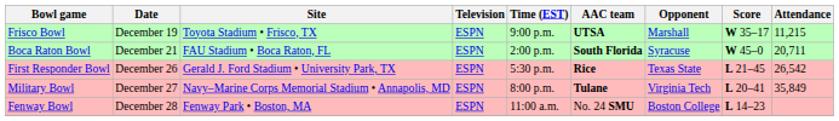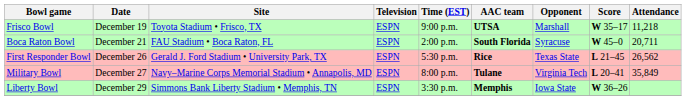 <table class="wikitable">
 <tr>
 <th>Bowl game</th>
 <th>Date</th>
 <th>Site</th>
 <th>Television</th>
 <th>Time (<a href='#'>EST</a>)</th>
 <th>AAC team</th>
 <th>Opponent</th>
 <th>Score</th>
 <th>Attendance</th>
 </tr>
 <tr style="background:#bfb;">
 <td><a href='#'>Frisco Bowl</a></td>
 <td>December 19</td>
 <td><a href='#'>Toyota Stadium</a> • <a href='#'>Frisco, TX</a></td>
 <td><a href='#'>ESPN</a></td>
 <td>9:00 p.m.</td>
 <td><strong>UTSA</strong></td>
 <td><a href='#'>Marshall</a></td>
 <td><strong>W</strong> 35–17</td>
-<td>11,215</td>
+<td>11,218</td>
 </tr>
 <tr style="background:#bfb;">
 <td><a href='#'>Boca Raton Bowl</a></td>
 <td>December 21</td>
 <td><a href='#'>FAU Stadium</a> • <a href='#'>Boca Raton, FL</a></td>
 <td><a href='#'>ESPN</a></td>
 <td>2:00 p.m.</td>
 <td><strong>South Florida</strong></td>
 <td><a href='#'>Syracuse</a></td>
 <td><strong>W</strong> 45–0</td>
 <td>20,711</td>
 </tr>
 <tr style="background:#fbb;">
 <td><a href='#'>First Responder Bowl</a></td>
 <td>December 26</td>
 <td><a href='#'>Gerald J. Ford Stadium</a> • <a href='#'>University Park, TX</a></td>
 <td><a href='#'>ESPN</a></td>
 <td>5:30 p.m.</td>
 <td><strong>Rice</strong></td>
 <td><a href='#'>Texas State</a></td>
 <td><strong>L</strong> 21–45</td>
-<td>26,542</td>
+<td>26,562</td>
 </tr>
 <tr style="background:#fbb;">
 <td><a href='#'>Military Bowl</a></td>
 <td>December 27</td>
 <td><a href='#'>Navy–Marine Corps Memorial Stadium</a> • <a href='#'>Annapolis, MD</a></td>
 <td><a href='#'>ESPN</a></td>
 <td>8:00 p.m.</td>
 <td><strong>Tulane</strong></td>
 <td><a href='#'>Virginia Tech</a></td>
 <td><strong>L</strong> 20–41</td>
 <td>35,849</td>
 </tr>
-<tr style="background:#fbb;">
-<td><a href='#'>Fenway Bowl</a></td>
-<td>December 28</td>
-<td><a href='#'>Fenway Park</a> • <a href='#'>Boston, MA</a></td>
+<tr style="background:#bfb;">
+<td><a href='#'>Liberty Bowl</a></td>
+<td>December 29</td>
+<td><a href='#'>Simmons Bank Liberty Stadium</a> • <a href='#'>Memphis, TN</a></td>
 <td><a href='#'>ESPN</a></td>
-<td>11:00 a.m.</td>
-<td>No. 24 <strong>SMU</strong></td>
-<td><a href='#'>Boston College</a></td>
-<td><strong>L</strong> 14–23</td>
+<td>3:30 p.m.</td>
+<td><strong>Memphis</strong></td>
+<td><a href='#'>Iowa State</a></td>
+<td><strong>W</strong> 36–26</td>
 <td> </td>
 </tr>
 <tr>
 </tr>
 </table>
